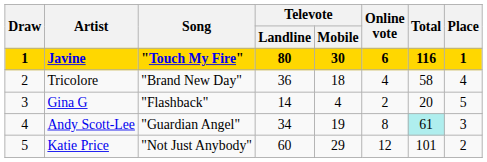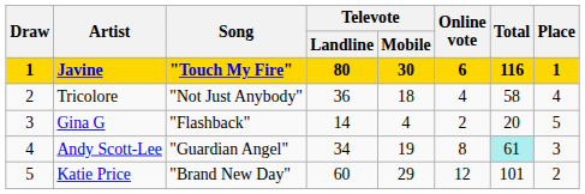 <table class="sortable wikitable" style="margin: 1em auto 1em auto; text-align:center;">
 <tr>
 <th rowspan="2">Draw</th>
 <th rowspan="2">Artist</th>
 <th rowspan="2">Song</th>
 <th colspan="2">Televote</th>
 <th rowspan="2">Online<br>vote</th>
 <th rowspan="2">Total</th>
 <th rowspan="2">Place</th>
 </tr>
 <tr>
 <th>Landline</th>
 <th>Mobile</th>
 </tr>
 <tr style="font-weight:bold; background:gold;">
 <td>1</td>
 <td align="left"><a href='#'>Javine</a></td>
 <td align="left">"<a href='#'>Touch My Fire</a>"</td>
 <td>80</td>
 <td>30</td>
 <td>6</td>
 <td>116</td>
 <td>1</td>
 </tr>
 <tr>
 <td>2</td>
 <td align="left">Tricolore</td>
-<td align="left">"Brand New Day"</td>
+<td align="left">"Not Just Anybody"</td>
 <td>36</td>
 <td>18</td>
 <td>4</td>
 <td>58</td>
 <td>4</td>
 </tr>
 <tr>
 <td>3</td>
 <td align="left"><a href='#'>Gina G</a></td>
 <td align="left">"Flashback"</td>
 <td>14</td>
 <td>4</td>
 <td>2</td>
 <td>20</td>
 <td>5</td>
 </tr>
 <tr>
 <td>4</td>
 <td align="left"><a href='#'>Andy Scott-Lee</a></td>
 <td align="left">"Guardian Angel"</td>
 <td>34</td>
 <td>19</td>
 <td>8</td>
 <td style="background: paleturquoise;">61</td>
 <td>3</td>
 </tr>
 <tr>
 <td>5</td>
 <td align="left"><a href='#'>Katie Price</a></td>
-<td align="left">"Not Just Anybody"</td>
+<td align="left">"Brand New Day"</td>
 <td>60</td>
 <td>29</td>
 <td>12</td>
 <td>101</td>
 <td>2</td>
 </tr>
 </table>
